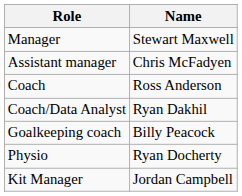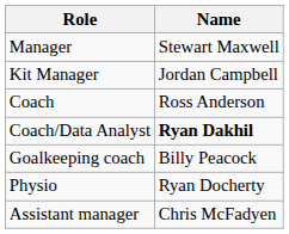 <table class="wikitable">
 <tr>
 <th>Role</th>
 <th>Name</th>
 </tr>
 <tr>
 <td>Manager</td>
 <td> Stewart Maxwell</td>
 </tr>
 <tr>
-<td>Assistant manager</td>
-<td> Chris McFadyen</td>
+<td>Kit Manager</td>
+<td> Jordan Campbell</td>
 </tr>
 <tr>
 <td>Coach</td>
 <td> Ross Anderson</td>
 </tr>
 <tr>
 <td>Coach/Data Analyst</td>
-<td> Ryan Dakhil</td>
+<td><strong> Ryan Dakhil</strong></td>
 </tr>
 <tr>
 <td>Goalkeeping coach</td>
 <td> Billy Peacock</td>
 </tr>
 <tr>
 <td>Physio</td>
 <td> Ryan Docherty</td>
 </tr>
 <tr>
-<td>Kit Manager</td>
-<td> Jordan Campbell</td>
+<td>Assistant manager</td>
+<td> Chris McFadyen</td>
 </tr>
 </table>
